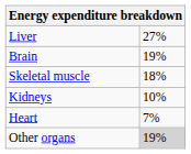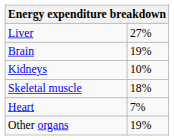 <table style="float:right;"  class="wikitable">
 <tr>
 <th colspan="2">Energy expenditure breakdown</th>
 </tr>
 <tr>
 <td><a href='#'>Liver</a></td>
 <td>27%</td>
 </tr>
 <tr>
 <td><a href='#'>Brain</a></td>
 <td>19%</td>
 </tr>
 <tr>
+<td><a href='#'>Kidneys</a></td>
+<td>10%</td>
+</tr>
+<tr>
 <td><a href='#'>Skeletal muscle</a></td>
 <td>18%</td>
-</tr>
-<tr>
-<td><a href='#'>Kidneys</a></td>
-<td>10%</td>
 </tr>
 <tr>
 <td><a href='#'>Heart</a></td>
 <td>7%</td>
 </tr>
 <tr>
 <td>Other <a href='#'>organs</a></td>
-<td style="background: lightgrey;">19%</td>
+<td>19%</td>
 </tr>
 </table>
